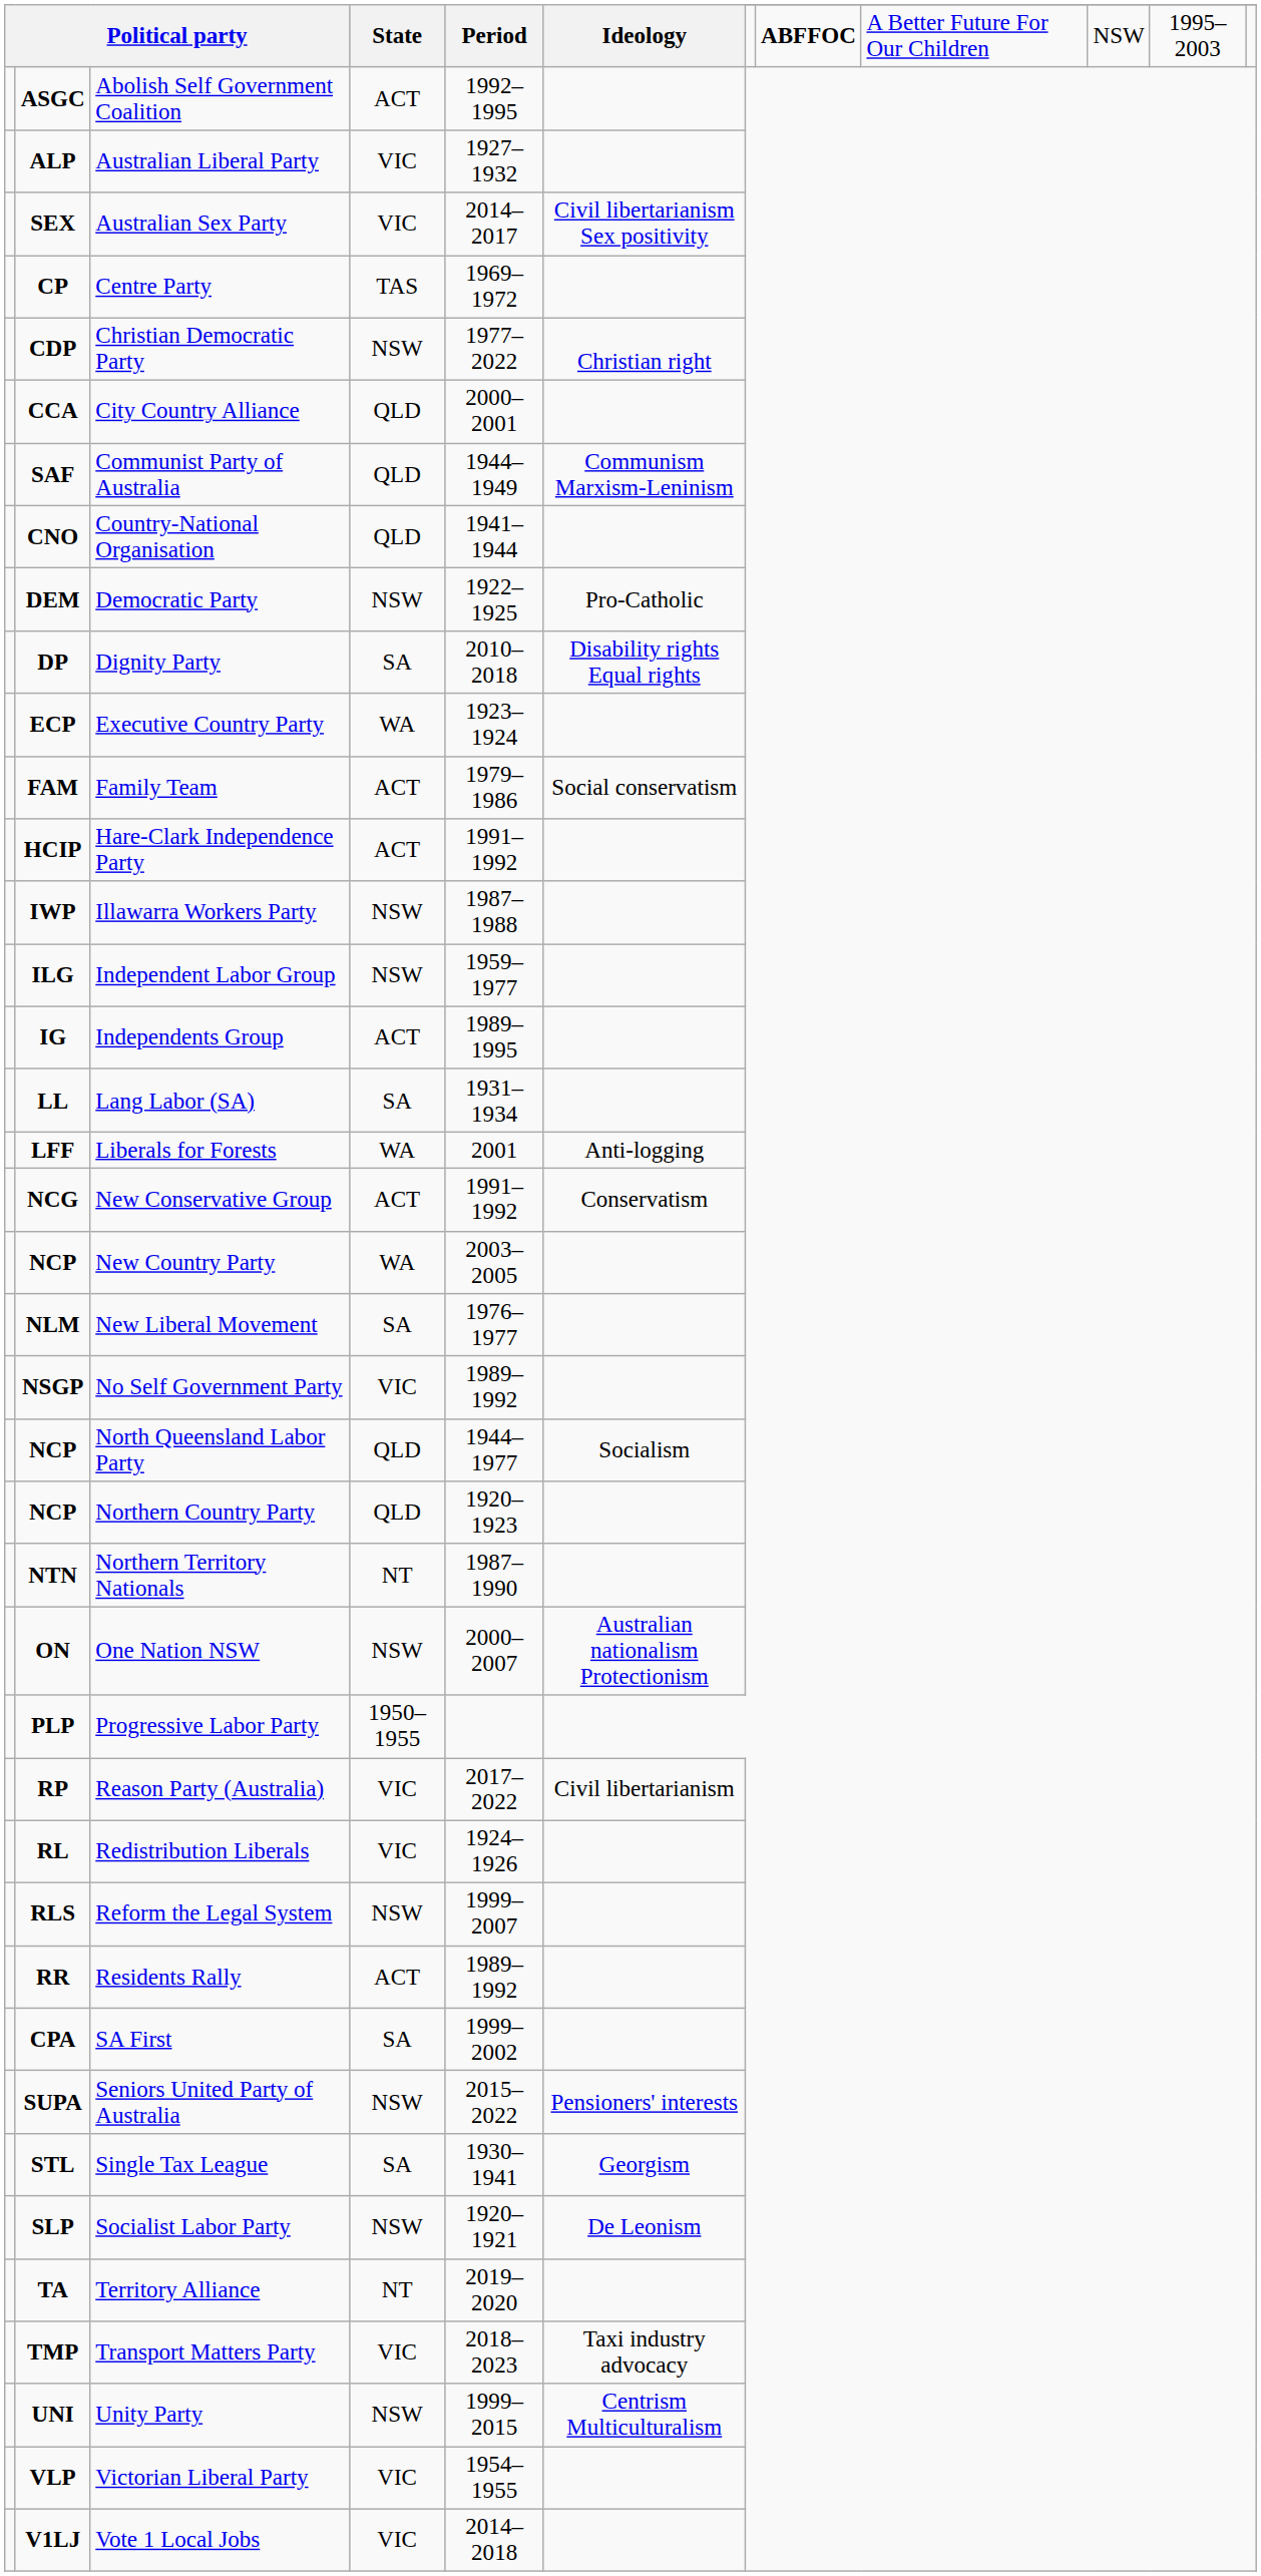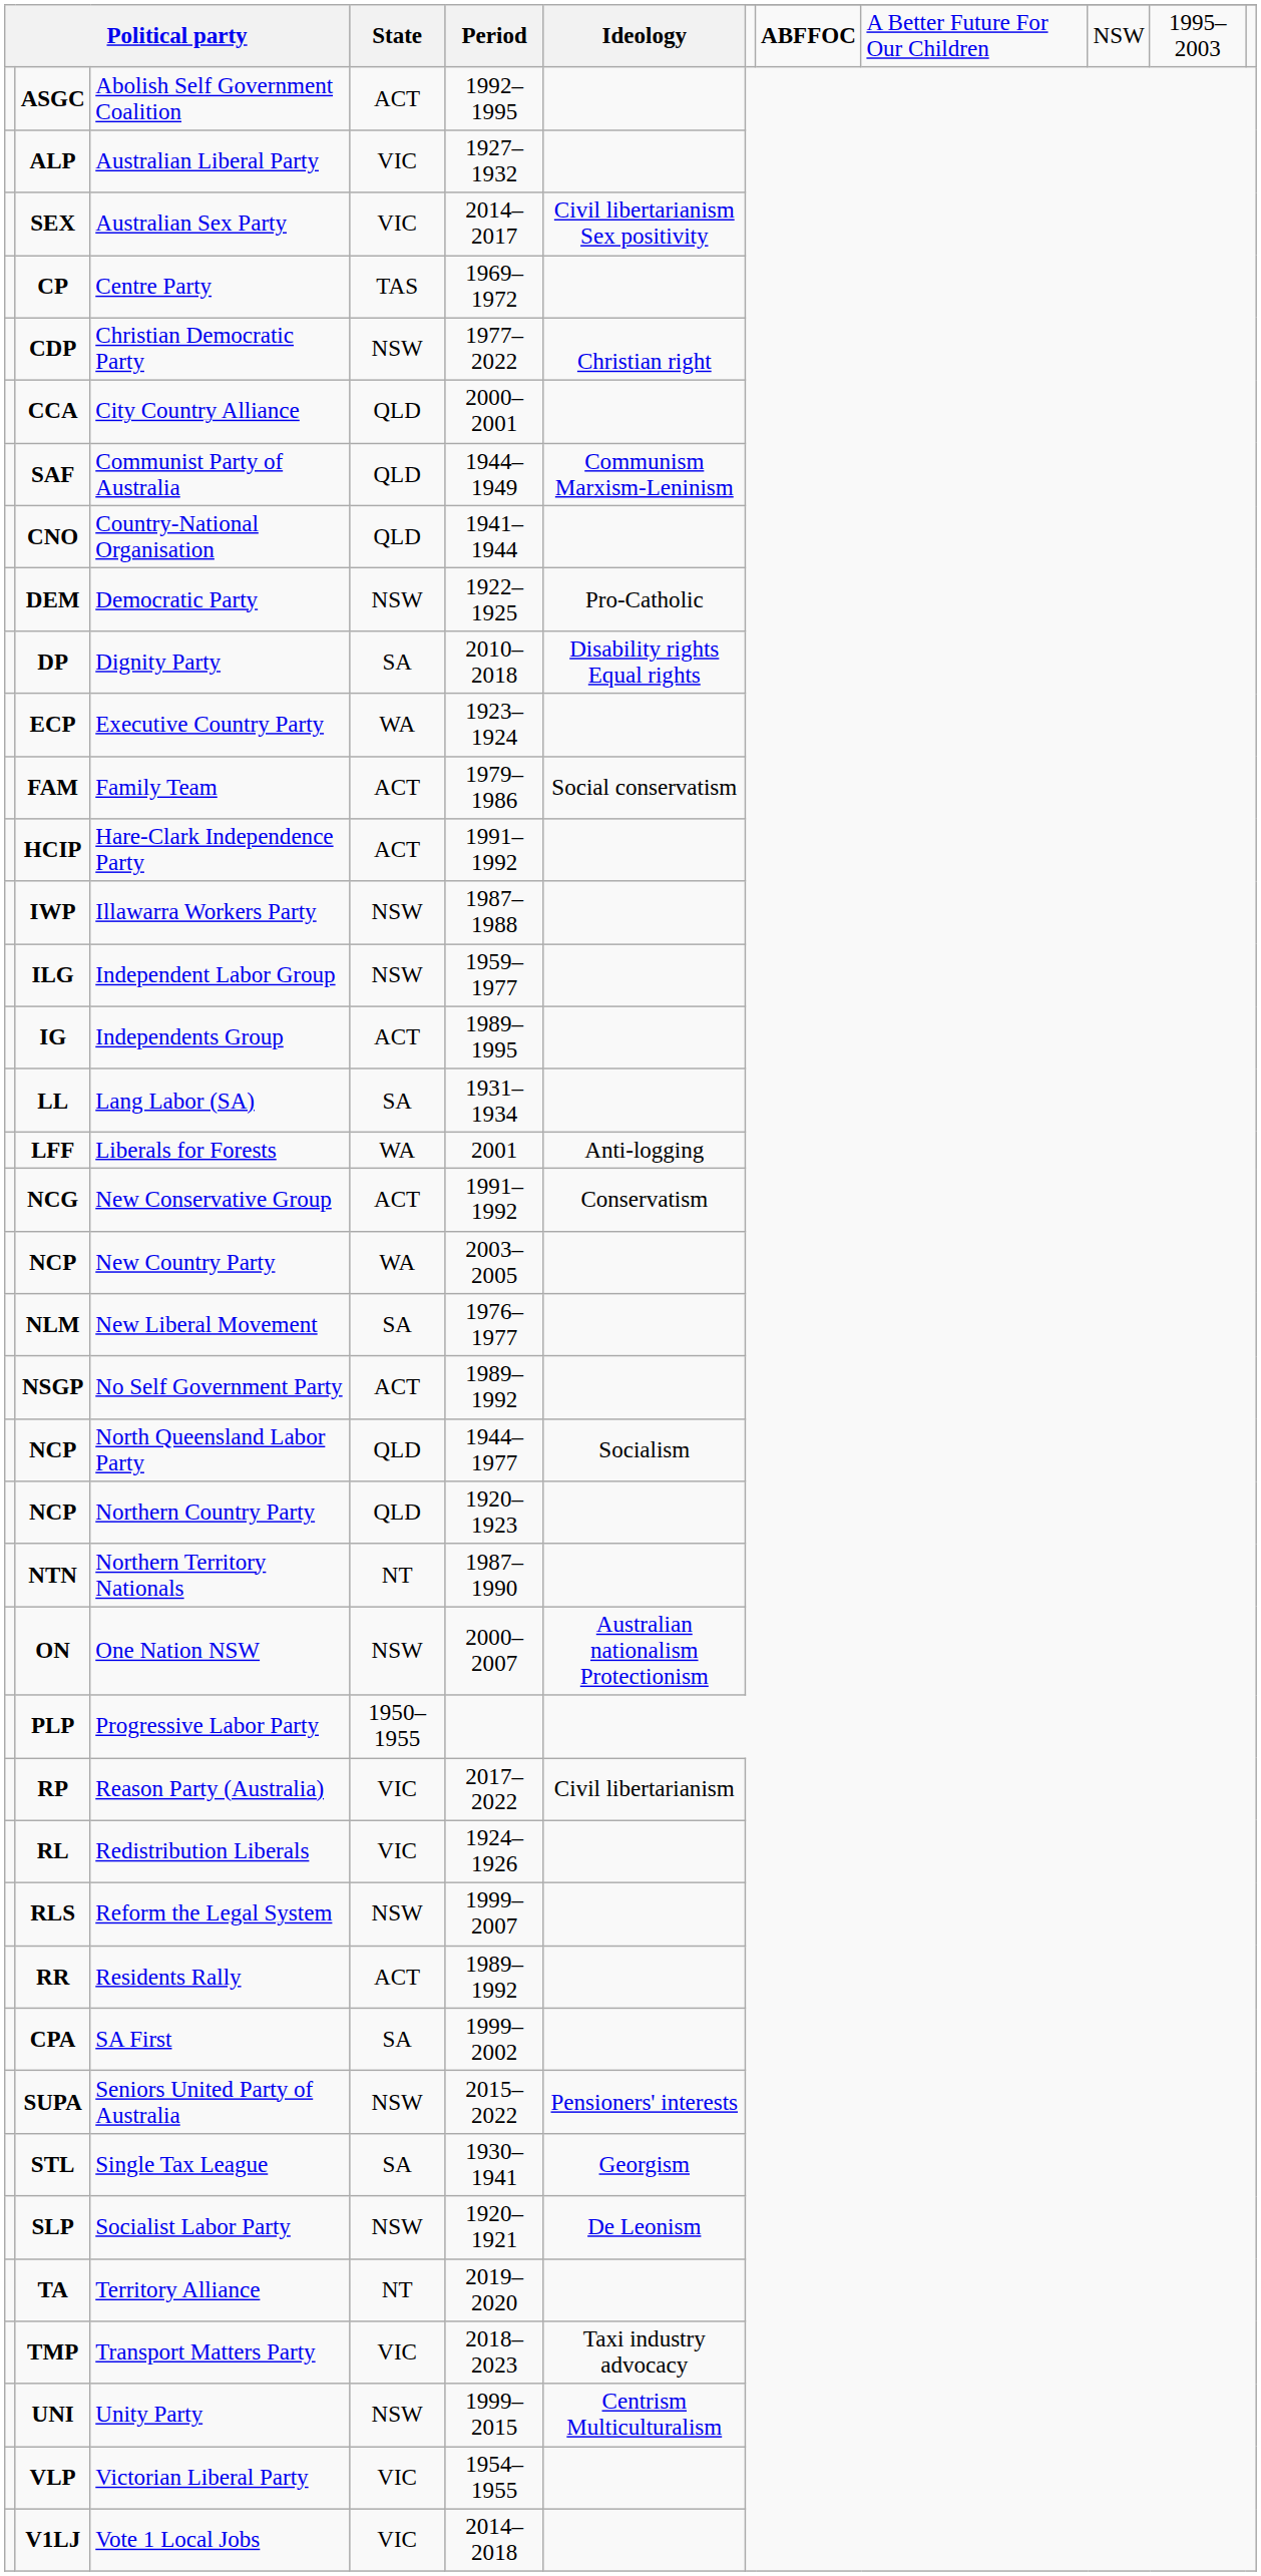 <table class="wikitable sortable" style="text-align:center">
 <tr>
 <th colspan="3" rowspan="2"><a href='#'>Political party</a></th>
 <th rowspan="2">State</th>
 <th rowspan="2">Period</th>
 <th rowspan="2">Ideology</th>
 </tr>
 <tr>
 <td></td>
 <td><strong>ABFFOC</strong></td>
 <td style="text-align:left;"><a href='#'>A Better Future For Our Children</a></td>
 <td>NSW</td>
 <td>1995–2003</td>
 <td></td>
 </tr>
 <tr>
 <td></td>
 <td><strong>ASGC</strong></td>
 <td style="text-align:left;"><a href='#'>Abolish Self Government Coalition</a></td>
 <td>ACT</td>
 <td>1992–1995</td>
 <td></td>
 </tr>
 <tr>
 <td></td>
 <td><strong>ALP</strong></td>
 <td style="text-align:left;"><a href='#'>Australian Liberal Party</a></td>
 <td>VIC</td>
 <td>1927–1932</td>
 <td></td>
 </tr>
 <tr>
 <td></td>
 <td><strong>SEX</strong></td>
 <td style="text-align:left;"><a href='#'>Australian Sex Party</a></td>
 <td>VIC</td>
 <td>2014–2017</td>
 <td><a href='#'>Civil libertarianism</a><br><a href='#'>Sex positivity</a></td>
 </tr>
 <tr>
 <td></td>
 <td><strong>CP</strong></td>
 <td style="text-align:left;"><a href='#'>Centre Party</a></td>
 <td>TAS</td>
 <td>1969–1972</td>
 <td></td>
 </tr>
 <tr>
 <td></td>
 <td><strong>CDP</strong></td>
 <td style="text-align:left;"><a href='#'>Christian Democratic Party</a></td>
 <td>NSW</td>
 <td>1977–2022</td>
 <td><br><a href='#'>Christian right</a><br></td>
 </tr>
 <tr>
 <td></td>
 <td><strong>CCA</strong></td>
 <td style="text-align:left;"><a href='#'>City Country Alliance</a></td>
 <td>QLD</td>
 <td>2000–2001</td>
 <td></td>
 </tr>
 <tr>
 <td></td>
 <td><strong>SAF</strong></td>
 <td style="text-align:left;"><a href='#'>Communist Party of Australia</a></td>
 <td>QLD</td>
 <td>1944–1949</td>
 <td><a href='#'>Communism</a><br><a href='#'>Marxism-Leninism</a></td>
 </tr>
 <tr>
 <td></td>
 <td><strong>CNO</strong></td>
 <td style="text-align:left;"><a href='#'>Country-National Organisation</a></td>
 <td>QLD</td>
 <td>1941–1944</td>
 <td></td>
 </tr>
 <tr>
 <td></td>
 <td><strong>DEM</strong></td>
 <td style="text-align:left;"><a href='#'>Democratic Party</a></td>
 <td>NSW</td>
 <td>1922–1925</td>
 <td>Pro-Catholic</td>
 </tr>
 <tr>
 <td></td>
 <td><strong>DP</strong></td>
 <td style="text-align:left;"><a href='#'>Dignity Party</a></td>
 <td>SA</td>
 <td>2010–2018</td>
 <td><a href='#'>Disability rights</a><br><a href='#'>Equal rights</a></td>
 </tr>
 <tr>
 <td></td>
 <td><strong>ECP</strong></td>
 <td style="text-align:left;"><a href='#'>Executive Country Party</a></td>
 <td>WA</td>
 <td>1923–1924</td>
 <td></td>
 </tr>
 <tr>
 <td></td>
 <td><strong>FAM</strong></td>
 <td style="text-align:left;"><a href='#'>Family Team</a></td>
 <td>ACT</td>
 <td>1979–1986</td>
 <td>Social conservatism</td>
 </tr>
 <tr>
 <td></td>
 <td><strong>HCIP</strong></td>
 <td style="text-align:left;"><a href='#'>Hare-Clark Independence Party</a></td>
 <td>ACT</td>
 <td>1991–1992</td>
 <td></td>
 </tr>
 <tr>
 <td></td>
 <td><strong>IWP</strong></td>
 <td style="text-align:left;"><a href='#'>Illawarra Workers Party</a></td>
 <td>NSW</td>
 <td>1987–1988</td>
 <td></td>
 </tr>
 <tr>
 <td></td>
 <td><strong>ILG</strong></td>
 <td style="text-align:left;"><a href='#'>Independent Labor Group</a></td>
 <td>NSW</td>
 <td>1959–1977</td>
 <td></td>
 </tr>
 <tr>
 <td></td>
 <td><strong>IG</strong></td>
 <td style="text-align:left;"><a href='#'>Independents Group</a></td>
 <td>ACT</td>
 <td>1989–1995</td>
 <td></td>
 </tr>
 <tr>
 <td></td>
 <td><strong>LL</strong></td>
 <td style="text-align:left;"><a href='#'>Lang Labor (SA)</a></td>
 <td>SA</td>
 <td>1931–1934</td>
 <td></td>
 </tr>
 <tr>
 <td></td>
 <td><strong>LFF</strong></td>
 <td style="text-align:left;"><a href='#'>Liberals for Forests</a></td>
 <td>WA</td>
 <td>2001</td>
 <td>Anti-logging</td>
 </tr>
 <tr>
 <td></td>
 <td><strong>NCG</strong></td>
 <td style="text-align:left;"><a href='#'>New Conservative Group</a></td>
 <td>ACT</td>
 <td>1991–1992</td>
 <td>Conservatism</td>
 </tr>
 <tr>
 <td></td>
 <td><strong>NCP</strong></td>
 <td style="text-align:left;"><a href='#'>New Country Party</a></td>
 <td>WA</td>
 <td>2003–2005</td>
 <td></td>
 </tr>
 <tr>
 <td></td>
 <td><strong>NLM</strong></td>
 <td style="text-align:left;"><a href='#'>New Liberal Movement</a></td>
 <td>SA</td>
 <td>1976–1977</td>
 <td></td>
 </tr>
 <tr>
 <td></td>
 <td><strong>NSGP</strong></td>
 <td style="text-align:left;"><a href='#'>No Self Government Party</a></td>
-<td>VIC</td>
+<td>ACT</td>
 <td>1989–1992</td>
 <td></td>
 </tr>
 <tr>
 <td></td>
 <td><strong>NCP</strong></td>
 <td style="text-align:left;"><a href='#'>North Queensland Labor Party</a></td>
 <td>QLD</td>
 <td>1944–1977</td>
 <td>Socialism</td>
 </tr>
 <tr>
 <td></td>
 <td><strong>NCP</strong></td>
 <td style="text-align:left;"><a href='#'>Northern Country Party</a></td>
 <td>QLD</td>
 <td>1920–1923</td>
 <td></td>
 </tr>
 <tr>
 <td></td>
 <td><strong>NTN</strong></td>
 <td style="text-align:left;"><a href='#'>Northern Territory Nationals</a></td>
 <td>NT</td>
 <td>1987–1990</td>
 <td></td>
 </tr>
 <tr>
 <td></td>
 <td><strong>ON</strong></td>
 <td style="text-align:left;"><a href='#'>One Nation NSW</a></td>
 <td>NSW</td>
 <td>2000–2007</td>
 <td><a href='#'>Australian nationalism</a><br><a href='#'>Protectionism</a></td>
 </tr>
 <tr>
 <td></td>
 <td><strong>PLP</strong></td>
 <td style="text-align:left;"><a href='#'>Progressive Labor Party</a></td>
 <td>1950–1955</td>
 <td></td>
 </tr>
 <tr>
 <td></td>
 <td><strong>RP</strong></td>
 <td style="text-align:left;"><a href='#'>Reason Party (Australia)</a></td>
 <td>VIC</td>
 <td>2017–2022</td>
 <td>Civil libertarianism</td>
 </tr>
 <tr>
 <td></td>
 <td><strong>RL</strong></td>
 <td style="text-align:left;"><a href='#'>Redistribution Liberals</a></td>
 <td>VIC</td>
 <td>1924–1926</td>
 <td></td>
 </tr>
 <tr>
 <td></td>
 <td><strong>RLS</strong></td>
 <td style="text-align:left;"><a href='#'>Reform the Legal System</a></td>
 <td>NSW</td>
 <td>1999–2007</td>
 <td></td>
 </tr>
 <tr>
 <td></td>
 <td><strong>RR</strong></td>
 <td style="text-align:left;"><a href='#'>Residents Rally</a></td>
 <td>ACT</td>
 <td>1989–1992</td>
 <td></td>
 </tr>
 <tr>
 <td></td>
 <td><strong>CPA</strong></td>
 <td style="text-align:left;"><a href='#'>SA First</a></td>
 <td>SA</td>
 <td>1999–2002</td>
 <td></td>
 </tr>
 <tr>
 <td></td>
 <td><strong>SUPA</strong></td>
 <td style="text-align:left;"><a href='#'>Seniors United Party of Australia</a></td>
 <td>NSW</td>
 <td>2015–2022</td>
 <td><a href='#'>Pensioners' interests</a></td>
 </tr>
 <tr>
 <td></td>
 <td><strong>STL</strong></td>
 <td style="text-align:left;"><a href='#'>Single Tax League</a></td>
 <td>SA</td>
 <td>1930–1941</td>
 <td><a href='#'>Georgism</a></td>
 </tr>
 <tr>
 <td></td>
 <td><strong>SLP</strong></td>
 <td style="text-align:left;"><a href='#'>Socialist Labor Party</a></td>
 <td>NSW</td>
 <td>1920–1921</td>
 <td><a href='#'>De Leonism</a></td>
 </tr>
 <tr>
 <td></td>
 <td><strong>TA</strong></td>
 <td style="text-align:left;"><a href='#'>Territory Alliance</a></td>
 <td>NT</td>
 <td>2019–2020</td>
 <td></td>
 </tr>
 <tr>
 <td></td>
 <td><strong>TMP</strong></td>
 <td style="text-align:left;"><a href='#'>Transport Matters Party</a></td>
 <td>VIC</td>
 <td>2018–2023</td>
 <td>Taxi industry advocacy</td>
 </tr>
 <tr>
 <td></td>
 <td><strong>UNI</strong></td>
 <td style="text-align:left;"><a href='#'>Unity Party</a></td>
 <td>NSW</td>
 <td>1999–2015</td>
 <td><a href='#'>Centrism</a><br><a href='#'>Multiculturalism</a></td>
 </tr>
 <tr>
 <td></td>
 <td><strong>VLP</strong></td>
 <td style="text-align:left;"><a href='#'>Victorian Liberal Party</a></td>
 <td>VIC</td>
 <td>1954–1955</td>
 <td></td>
 </tr>
 <tr>
 <td></td>
 <td><strong>V1LJ</strong></td>
 <td style="text-align:left;"><a href='#'>Vote 1 Local Jobs</a></td>
 <td>VIC</td>
 <td>2014–2018</td>
 <td></td>
 </tr>
 </table>
